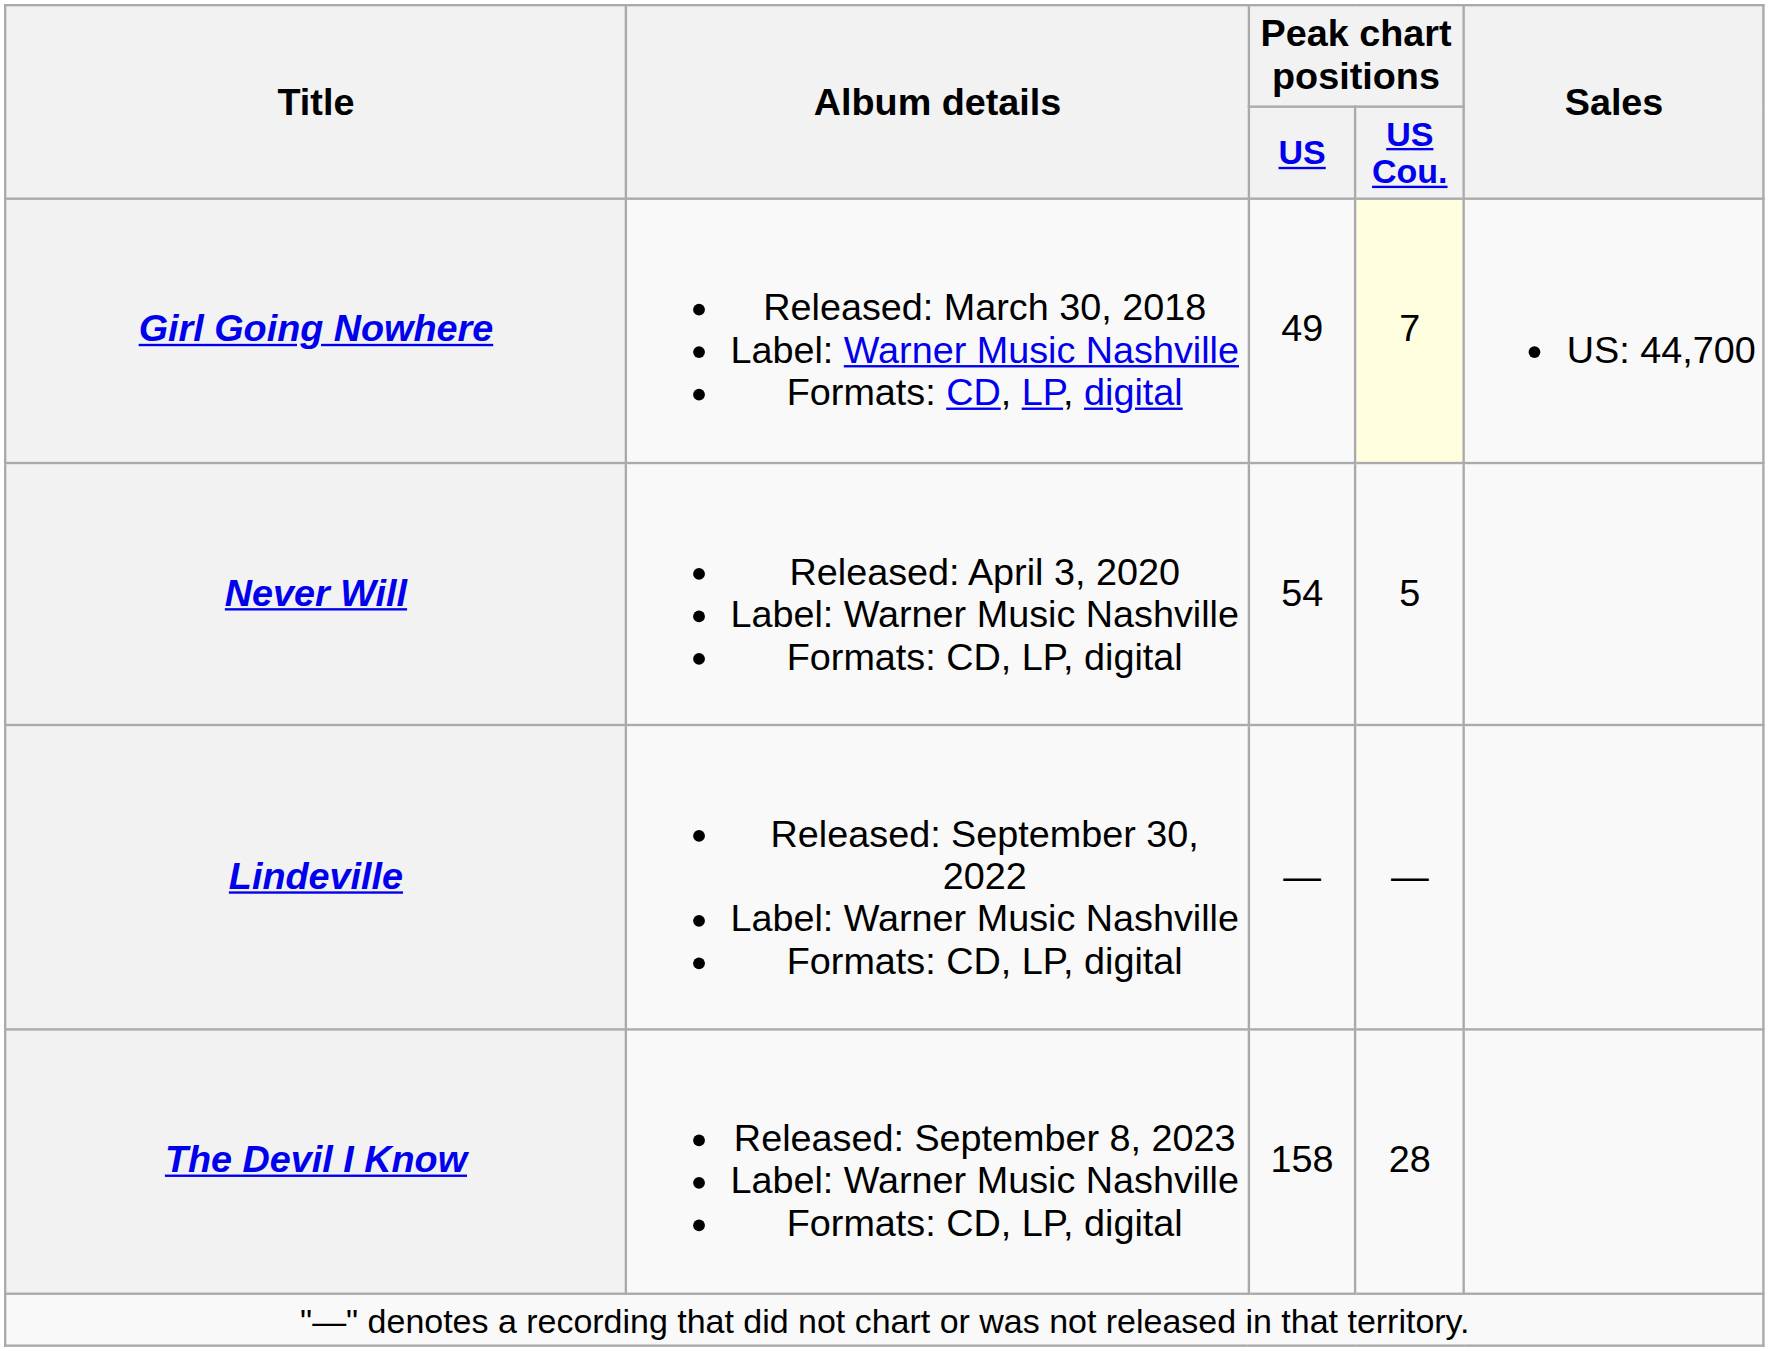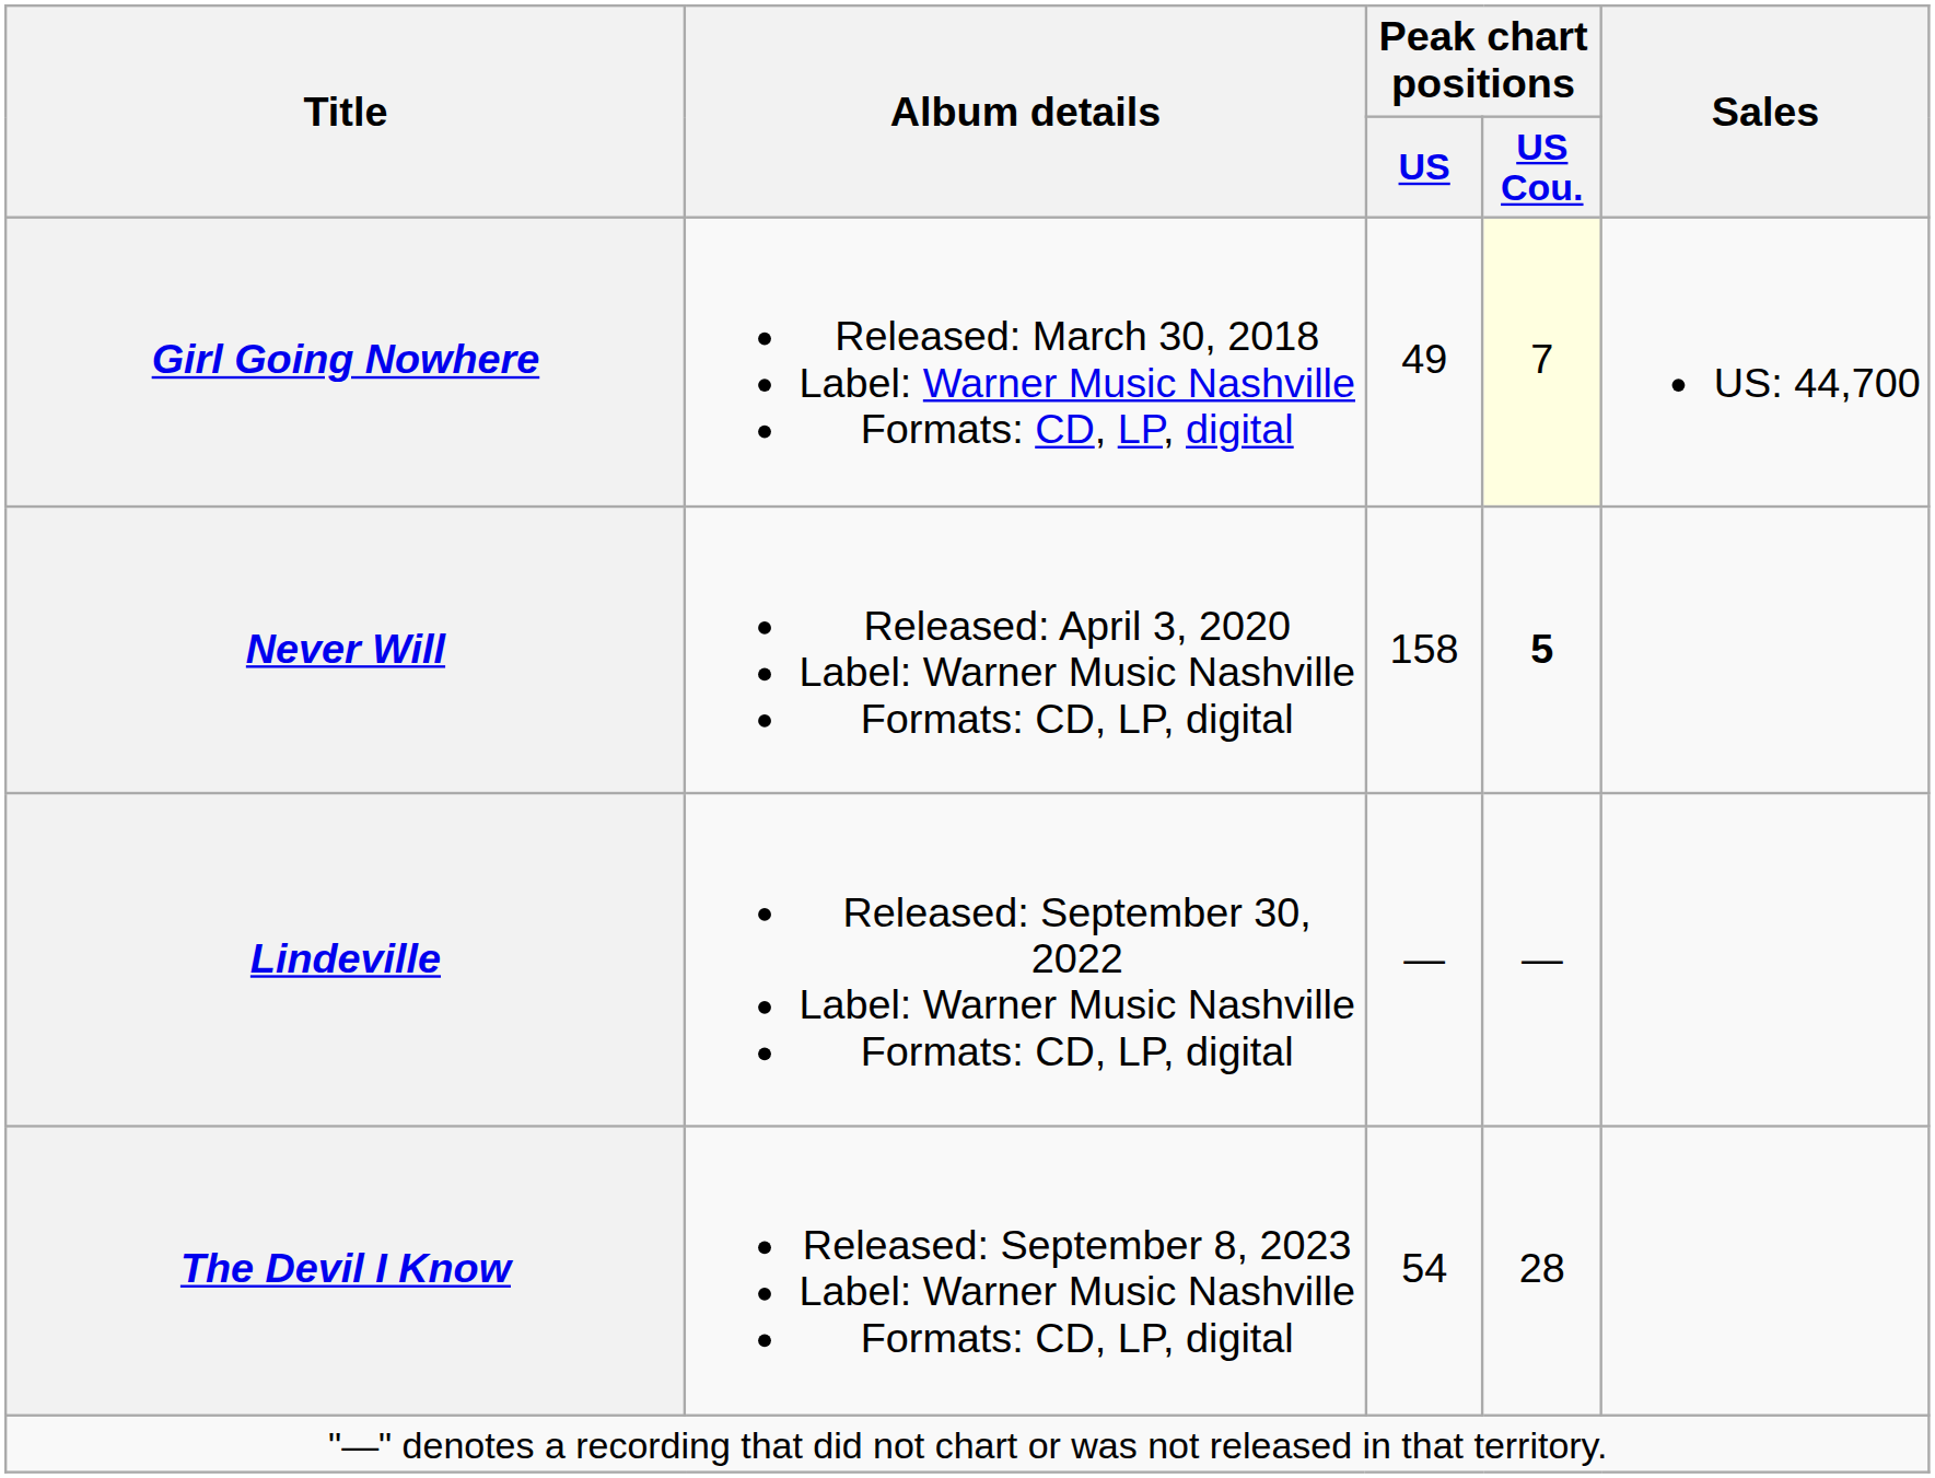 <table class="wikitable plainrowheaders" style="text-align:center;" border="1">
 <tr>
 <th scope="col" rowspan="2" style="width:16em;">Title</th>
 <th scope="col" rowspan="2" style="width:16em;">Album details</th>
 <th scope="col" colspan="2">Peak chart<br>positions</th>
 <th scope="col" rowspan="2">Sales</th>
 </tr>
 <tr>
 <th scope="col" style="width:2.7em;font-size:90%;"><a href='#'>US</a><br></th>
 <th scope="col" style="width:2.7em;font-size:90%;"><a href='#'>US<br>Cou.</a><br></th>
 </tr>
 <tr>
 <th scope="row"><em><a href='#'>Girl Going Nowhere</a></em></th>
 <td><br><ul><li>Released: March 30, 2018</li><li>Label: <a href='#'>Warner Music Nashville</a></li><li>Formats: <a href='#'>CD</a>, <a href='#'>LP</a>, <a href='#'>digital</a></li></ul></td>
 <td>49</td>
 <td style="background: lightyellow;">7</td>
 <td><br><ul><li>US: 44,700</li></ul></td>
 </tr>
 <tr>
 <th scope="row"><em><a href='#'>Never Will</a></em></th>
 <td><br><ul><li>Released: April 3, 2020</li><li>Label: Warner Music Nashville</li><li>Formats: CD, LP, digital</li></ul></td>
-<td>54</td>
-<td>5</td>
+<td>158</td>
+<td><strong>5</strong></td>
 <td></td>
 </tr>
 <tr>
 <th scope="row"><em><a href='#'>Lindeville</a></em></th>
 <td><br><ul><li>Released: September 30, 2022</li><li>Label: Warner Music Nashville</li><li>Formats: CD, LP, digital</li></ul></td>
 <td>—</td>
 <td>—</td>
 <td></td>
 </tr>
 <tr>
 <th scope="row"><em><a href='#'>The Devil I Know</a></em></th>
 <td><br><ul><li>Released: September 8, 2023</li><li>Label: Warner Music Nashville</li><li>Formats: CD, LP, digital</li></ul></td>
-<td>158</td>
+<td>54</td>
 <td>28</td>
 <td></td>
 </tr>
 <tr>
 <td colspan="6" style="font-size:90%">"—" denotes a recording that did not chart or was not released in that territory.</td>
 </tr>
 </table>
